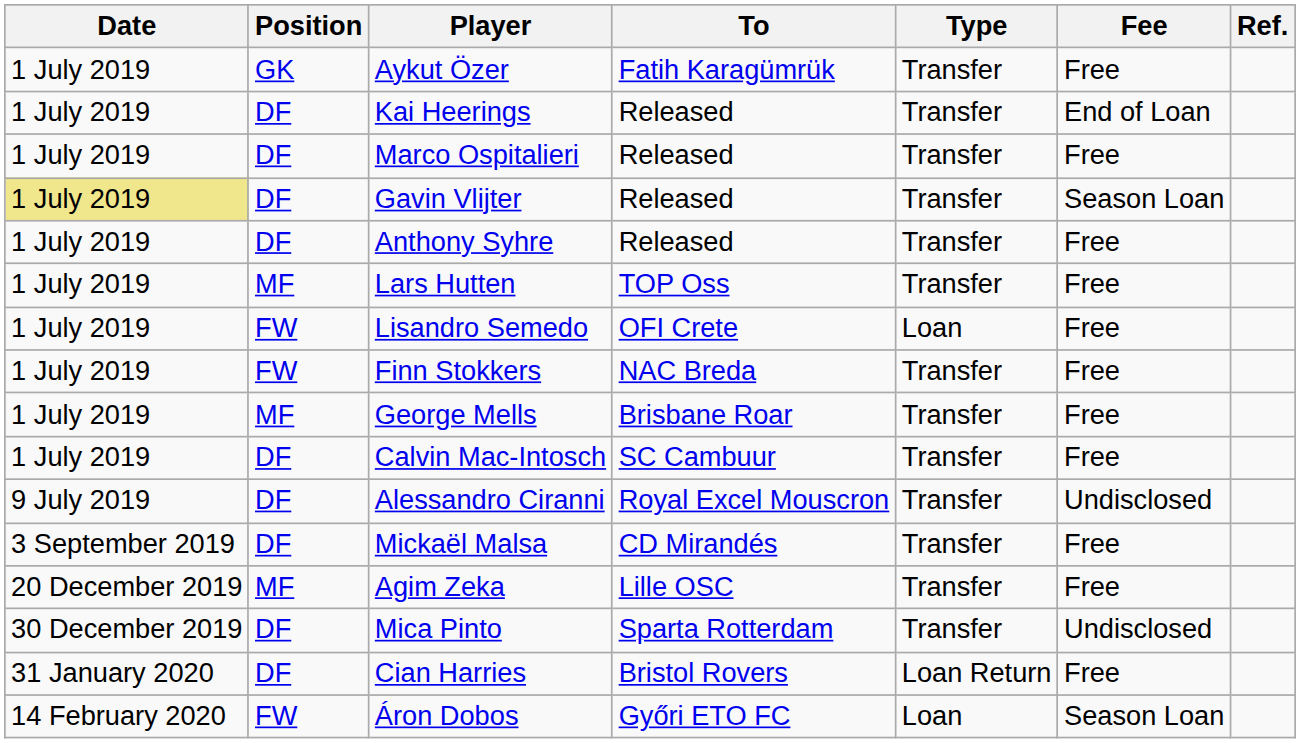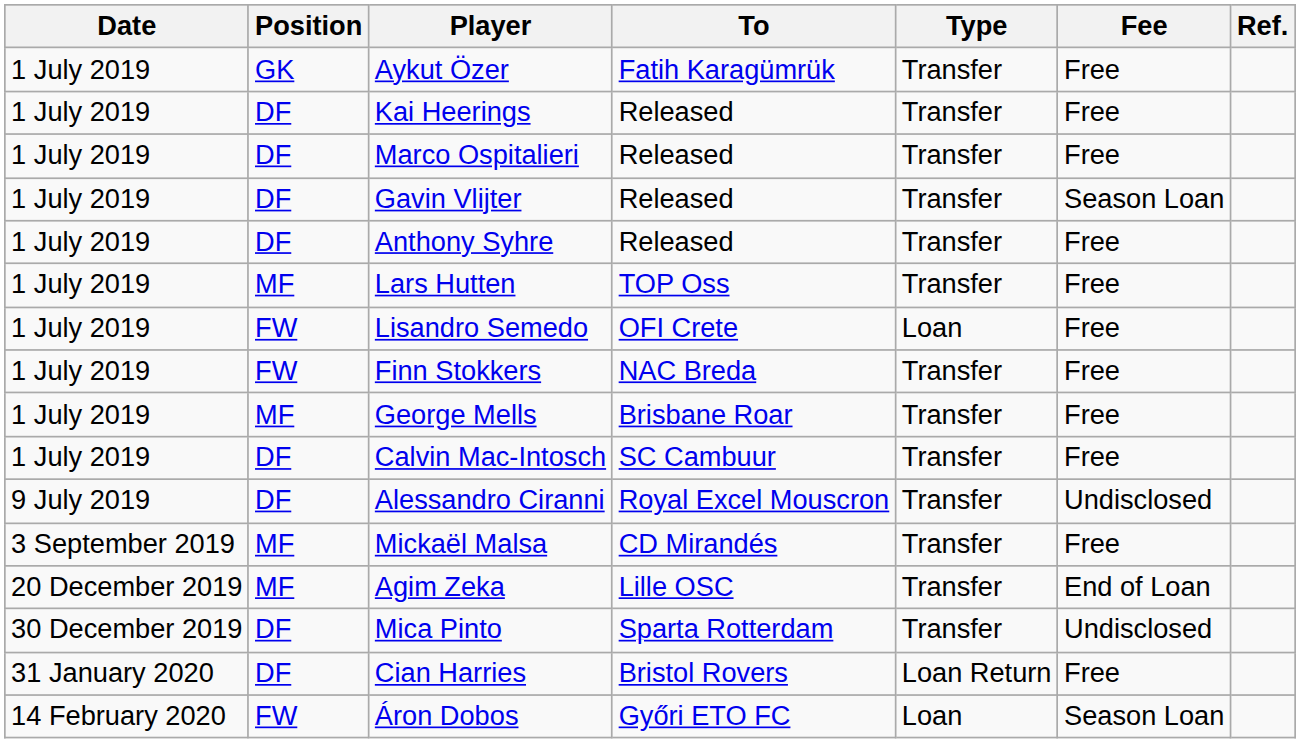 <table class="wikitable">
 <tr>
 <th>Date</th>
 <th>Position</th>
 <th>Player</th>
 <th>To</th>
 <th><abbr>Type</abbr></th>
 <th>Fee</th>
 <th><abbr>Ref.</abbr></th>
 </tr>
 <tr>
 <td>1 July 2019</td>
 <td><a href='#'>GK</a></td>
 <td> <a href='#'>Aykut Özer</a></td>
 <td> <a href='#'>Fatih Karagümrük</a></td>
 <td>Transfer</td>
 <td>Free</td>
 <td></td>
 </tr>
 <tr>
 <td>1 July 2019</td>
 <td><a href='#'>DF</a></td>
 <td> <a href='#'>Kai Heerings</a></td>
 <td>Released</td>
 <td>Transfer</td>
-<td>End of Loan</td>
+<td>Free</td>
 <td></td>
 </tr>
 <tr>
 <td>1 July 2019</td>
 <td><a href='#'>DF</a></td>
 <td> <a href='#'>Marco Ospitalieri</a></td>
 <td>Released</td>
 <td>Transfer</td>
 <td>Free</td>
 <td></td>
 </tr>
 <tr>
-<td style="background: khaki;">1 July 2019</td>
+<td>1 July 2019</td>
 <td><a href='#'>DF</a></td>
 <td> <a href='#'>Gavin Vlijter</a></td>
 <td>Released</td>
 <td>Transfer</td>
 <td>Season Loan</td>
 <td></td>
 </tr>
 <tr>
 <td>1 July 2019</td>
 <td><a href='#'>DF</a></td>
 <td> <a href='#'>Anthony Syhre</a></td>
 <td>Released</td>
 <td>Transfer</td>
 <td>Free</td>
 <td></td>
 </tr>
 <tr>
 <td>1 July 2019</td>
 <td><a href='#'>MF</a></td>
 <td> <a href='#'>Lars Hutten</a></td>
 <td> <a href='#'>TOP Oss</a></td>
 <td>Transfer</td>
 <td>Free</td>
 <td></td>
 </tr>
 <tr>
 <td>1 July 2019</td>
 <td><a href='#'>FW</a></td>
 <td> <a href='#'>Lisandro Semedo</a></td>
 <td> <a href='#'>OFI Crete</a></td>
 <td>Loan</td>
 <td>Free</td>
 <td></td>
 </tr>
 <tr>
 <td>1 July 2019</td>
 <td><a href='#'>FW</a></td>
 <td> <a href='#'>Finn Stokkers</a></td>
 <td> <a href='#'>NAC Breda</a></td>
 <td>Transfer</td>
 <td>Free</td>
 <td></td>
 </tr>
 <tr>
 <td>1 July 2019</td>
 <td><a href='#'>MF</a></td>
 <td> <a href='#'>George Mells</a></td>
 <td> <a href='#'>Brisbane Roar</a></td>
 <td>Transfer</td>
 <td>Free</td>
 <td></td>
 </tr>
 <tr>
 <td>1 July 2019</td>
 <td><a href='#'>DF</a></td>
 <td> <a href='#'>Calvin Mac-Intosch</a></td>
 <td> <a href='#'>SC Cambuur</a></td>
 <td>Transfer</td>
 <td>Free</td>
 <td></td>
 </tr>
 <tr>
 <td>9 July 2019</td>
 <td><a href='#'>DF</a></td>
 <td> <a href='#'>Alessandro Ciranni</a></td>
 <td> <a href='#'>Royal Excel Mouscron</a></td>
 <td>Transfer</td>
 <td>Undisclosed</td>
 <td></td>
 </tr>
 <tr>
 <td>3 September 2019</td>
-<td><a href='#'>DF</a></td>
+<td><a href='#'>MF</a></td>
 <td> <a href='#'>Mickaël Malsa</a></td>
 <td> <a href='#'>CD Mirandés</a></td>
 <td>Transfer</td>
 <td>Free</td>
 <td></td>
 </tr>
 <tr>
 <td>20 December 2019</td>
 <td><a href='#'>MF</a></td>
 <td> <a href='#'>Agim Zeka</a></td>
 <td> <a href='#'>Lille OSC</a></td>
 <td>Transfer</td>
-<td>Free</td>
+<td>End of Loan</td>
 <td></td>
 </tr>
 <tr>
 <td>30 December 2019</td>
 <td><a href='#'>DF</a></td>
 <td> <a href='#'>Mica Pinto</a></td>
 <td> <a href='#'>Sparta Rotterdam</a></td>
 <td>Transfer</td>
 <td>Undisclosed</td>
 <td></td>
 </tr>
 <tr>
 <td>31 January 2020</td>
 <td><a href='#'>DF</a></td>
 <td> <a href='#'>Cian Harries</a></td>
 <td> <a href='#'>Bristol Rovers</a></td>
 <td>Loan Return</td>
 <td>Free</td>
 <td></td>
 </tr>
 <tr>
 <td>14 February 2020</td>
 <td><a href='#'>FW</a></td>
 <td> <a href='#'>Áron Dobos</a></td>
 <td> <a href='#'>Győri ETO FC</a></td>
 <td>Loan</td>
 <td>Season Loan</td>
 <td></td>
 </tr>
 </table>
